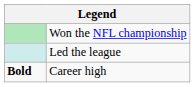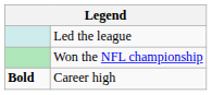 <table class="wikitable mw-collapsible">
 <tr>
 <th colspan="2">Legend</th>
+</tr>
+<tr>
+<td style="background:#cfecec; width:3em;"></td>
+<td>Led the league</td>
 </tr>
 <tr>
 <td style="background:#afe6ba; width:3em;"></td>
 <td>Won the <a href='#'>NFL championship</a></td>
 </tr>
 <tr>
-<td style="background:#cfecec; width:3em;"></td>
-<td>Led the league</td>
-</tr>
-<tr>
 <td><strong>Bold</strong></td>
 <td>Career high</td>
 </tr>
 </table>
